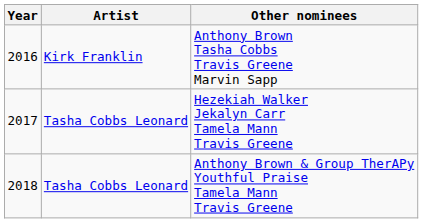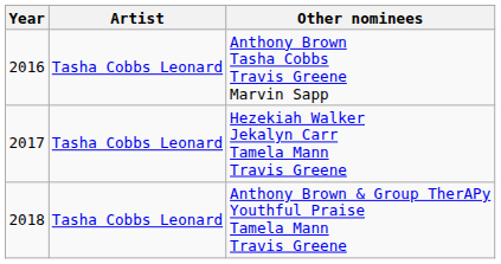 <table class="wikitable">
 <tr>
 <th>Year</th>
 <th>Artist</th>
 <th>Other nominees</th>
 </tr>
 <tr>
 <td>2016</td>
-<td><a href='#'>Kirk Franklin</a></td>
+<td><a href='#'>Tasha Cobbs Leonard</a></td>
 <td><a href='#'>Anthony Brown</a><br><a href='#'>Tasha Cobbs</a><br><a href='#'>Travis Greene</a><br>Marvin Sapp</td>
 </tr>
 <tr>
 <td>2017</td>
 <td><a href='#'>Tasha Cobbs Leonard</a></td>
 <td><a href='#'>Hezekiah Walker</a><br><a href='#'>Jekalyn Carr</a><br><a href='#'>Tamela Mann</a><br><a href='#'>Travis Greene</a></td>
 </tr>
 <tr>
 <td>2018</td>
 <td><a href='#'>Tasha Cobbs Leonard</a></td>
 <td><a href='#'>Anthony Brown & Group TherAPy</a><br><a href='#'>Youthful Praise</a><br><a href='#'>Tamela Mann</a><br><a href='#'>Travis Greene</a></td>
 </tr>
 </table>
